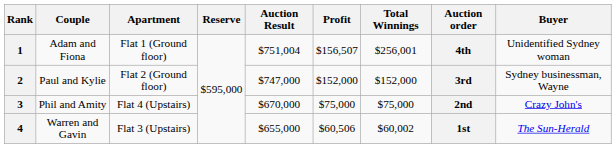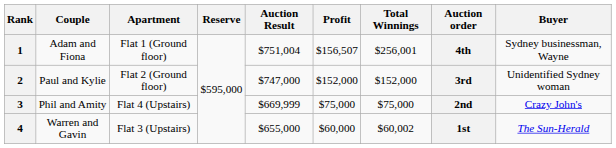 <table class="wikitable sortable" style="text-align:center">
 <tr>
 <th scope="col">Rank</th>
 <th scope="col">Couple</th>
 <th scope="col">Apartment</th>
 <th scope="col">Reserve</th>
 <th scope="col">Auction Result</th>
 <th scope="col">Profit</th>
 <th scope="col">Total Winnings</th>
 <th scope="col">Auction order</th>
 <th scope="col">Buyer</th>
 </tr>
 <tr>
 <th>1</th>
 <td>Adam and Fiona</td>
 <td>Flat 1 (Ground floor)</td>
 <td rowspan=4>$595,000</td>
 <td>$751,004</td>
 <td>$156,507</td>
 <td>$256,001</td>
 <th>4th</th>
-<td>Unidentified Sydney woman</td>
+<td>Sydney businessman, Wayne</td>
 </tr>
 <tr>
 <th>2</th>
 <td>Paul and Kylie</td>
 <td>Flat 2 (Ground floor)</td>
 <td>$747,000</td>
 <td>$152,000</td>
 <td>$152,000</td>
 <th>3rd</th>
-<td>Sydney businessman, Wayne</td>
+<td>Unidentified Sydney woman</td>
 </tr>
 <tr>
 <th>3</th>
 <td>Phil and Amity</td>
 <td>Flat 4 (Upstairs)</td>
-<td>$670,000</td>
+<td>$669,999</td>
 <td>$75,000</td>
 <td>$75,000</td>
 <th>2nd</th>
 <td><a href='#'>Crazy John's</a></td>
 </tr>
 <tr>
 <th>4</th>
 <td>Warren and Gavin</td>
 <td>Flat 3 (Upstairs)</td>
 <td>$655,000</td>
-<td>$60,506</td>
+<td>$60,000</td>
 <td>$60,002</td>
 <th>1st</th>
 <td><em><a href='#'>The Sun-Herald</a></em></td>
 </tr>
 </table>
